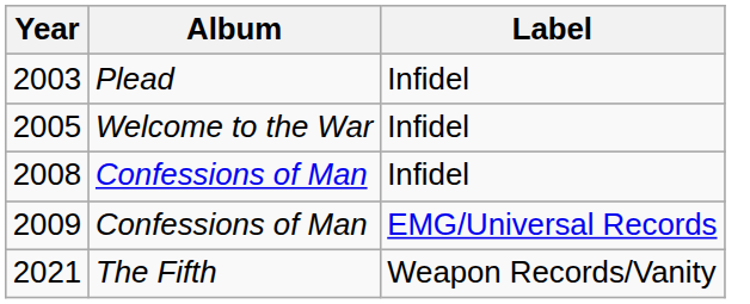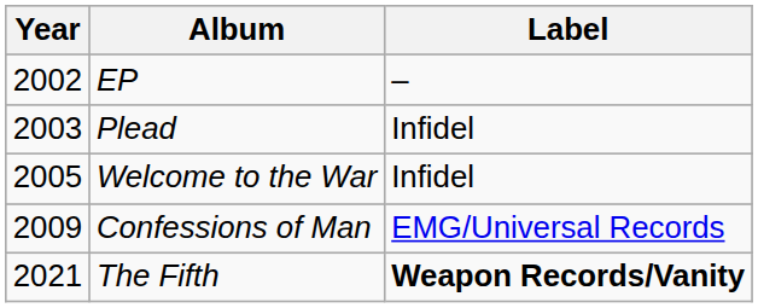 <table class="wikitable" style-align:center;"}>
 <tr>
 <th>Year</th>
 <th>Album</th>
 <th>Label</th>
+</tr>
+<tr>
+<td>2002</td>
+<td><em>EP</em></td>
+<td>–</td>
 </tr>
 <tr>
 <td>2003</td>
 <td><em>Plead</em></td>
 <td>Infidel</td>
 </tr>
 <tr>
 <td>2005</td>
 <td><em>Welcome to the War</em></td>
 <td>Infidel</td>
 </tr>
 <tr>
-<td>2008</td>
-<td><em><a href='#'>Confessions of Man</a></em></td>
-<td>Infidel</td>
-</tr>
-<tr>
 <td>2009</td>
 <td><em>Confessions of Man</em></td>
 <td><a href='#'>EMG/Universal Records</a></td>
 </tr>
 <tr>
 <td>2021</td>
 <td><em>The Fifth</em></td>
-<td>Weapon Records/Vanity</td>
+<td><strong>Weapon Records/Vanity</strong></td>
 </tr>
 </table>
